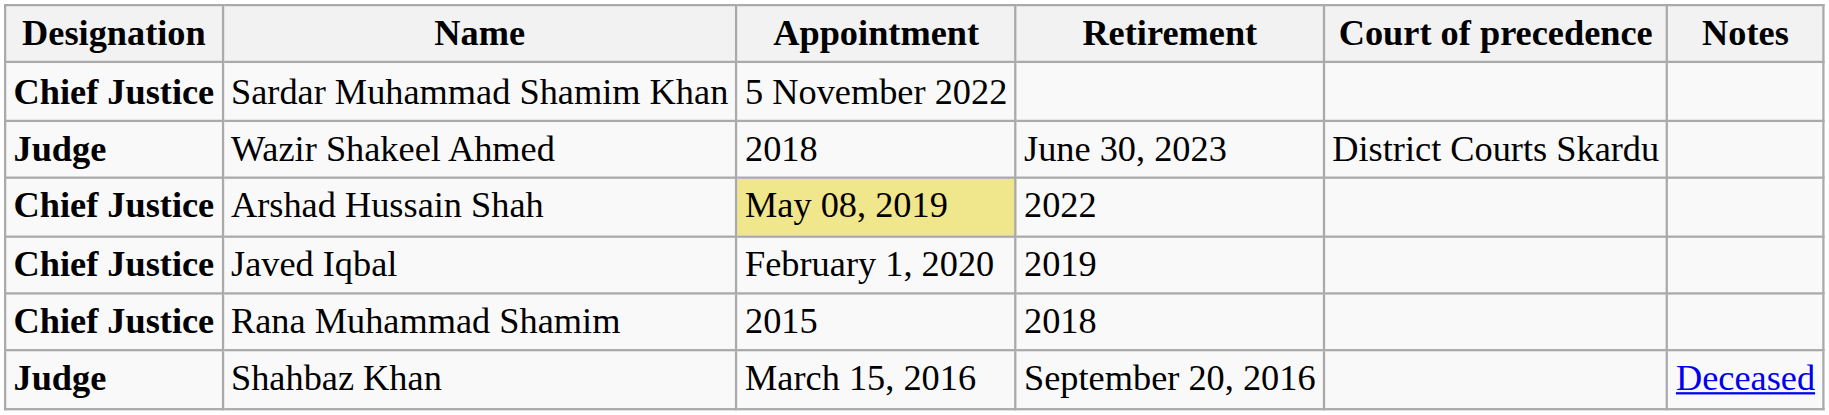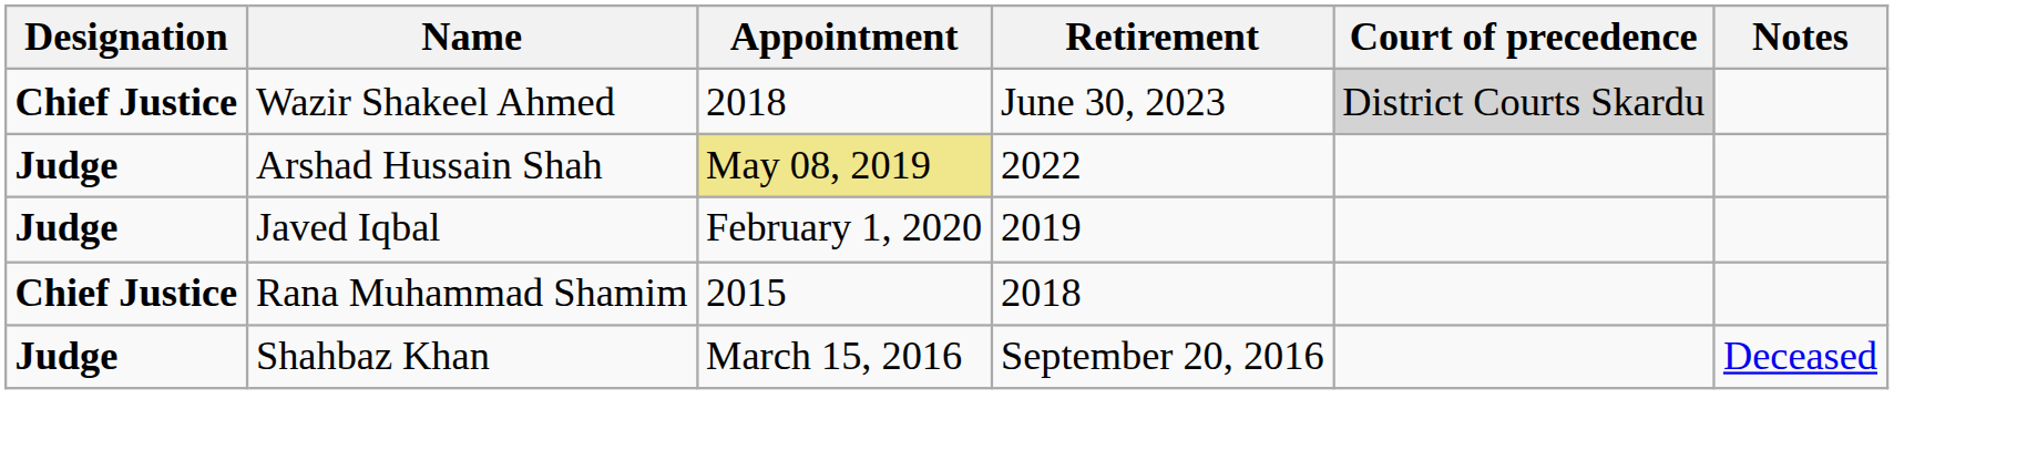 <table class="wikitable sortable">
 <tr>
 <th>Designation</th>
 <th>Name</th>
 <th>Appointment</th>
 <th>Retirement</th>
 <th>Court of precedence</th>
 <th>Notes</th>
 </tr>
 <tr>
 <td><strong>Chief Justice</strong></td>
-<td>Sardar Muhammad Shamim Khan</td>
-<td>5 November 2022</td>
-<td></td>
-<td></td>
+<td>Wazir Shakeel Ahmed</td>
+<td>2018</td>
+<td>June 30, 2023</td>
+<td style="background: lightgrey;">District Courts Skardu</td>
 <td></td>
 </tr>
 <tr>
 <td><strong>Judge</strong></td>
-<td>Wazir Shakeel Ahmed</td>
-<td>2018</td>
-<td>June 30, 2023</td>
-<td>District Courts Skardu</td>
-<td></td>
-</tr>
-<tr>
-<td><strong>Chief Justice</strong></td>
 <td>Arshad Hussain Shah</td>
 <td style="background: khaki;">May 08, 2019</td>
 <td>2022</td>
 <td></td>
 <td></td>
 </tr>
 <tr>
-<td><strong>Chief Justice</strong></td>
+<td><strong>Judge</strong></td>
 <td>Javed Iqbal</td>
 <td>February 1, 2020</td>
 <td>2019</td>
 <td></td>
 <td></td>
 </tr>
 <tr>
 <td><strong>Chief Justice</strong></td>
 <td>Rana Muhammad Shamim</td>
 <td>2015</td>
 <td>2018</td>
 <td></td>
 <td></td>
 </tr>
 <tr>
 <td><strong>Judge</strong></td>
 <td>Shahbaz Khan</td>
 <td>March 15, 2016</td>
 <td>September 20, 2016</td>
 <td></td>
 <td><a href='#'>Deceased</a></td>
 </tr>
 </table>
